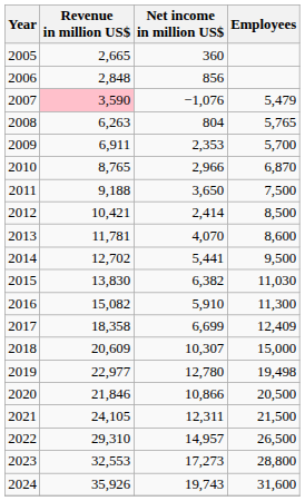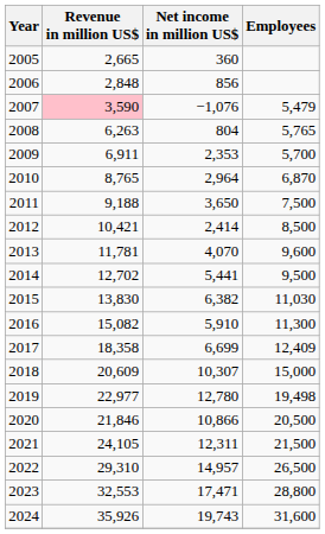 <table class="wikitable float-left" style="text-align: right;">
 <tr>
 <th>Year</th>
 <th>Revenue<br>in million US$</th>
 <th>Net income<br>in million US$</th>
 <th>Employees</th>
 </tr>
 <tr>
 <td>2005</td>
 <td>2,665</td>
 <td>360</td>
 <td></td>
 </tr>
 <tr>
 <td>2006</td>
 <td>2,848</td>
 <td>856</td>
 <td></td>
 </tr>
 <tr>
 <td>2007</td>
 <td style="background: pink;">3,590</td>
 <td>−1,076</td>
 <td>5,479</td>
 </tr>
 <tr>
 <td>2008</td>
 <td>6,263</td>
 <td>804</td>
 <td>5,765</td>
 </tr>
 <tr>
 <td>2009</td>
 <td>6,911</td>
 <td>2,353</td>
 <td>5,700</td>
 </tr>
 <tr>
 <td>2010</td>
 <td>8,765</td>
-<td>2,966</td>
+<td>2,964</td>
 <td>6,870</td>
 </tr>
 <tr>
 <td>2011</td>
 <td>9,188</td>
 <td>3,650</td>
 <td>7,500</td>
 </tr>
 <tr>
 <td>2012</td>
 <td>10,421</td>
 <td>2,414</td>
 <td>8,500</td>
 </tr>
 <tr>
 <td>2013</td>
 <td>11,781</td>
 <td>4,070</td>
-<td>8,600</td>
+<td>9,600</td>
 </tr>
 <tr>
 <td>2014</td>
 <td>12,702</td>
 <td>5,441</td>
 <td>9,500</td>
 </tr>
 <tr>
 <td>2015</td>
 <td>13,830</td>
 <td>6,382</td>
 <td>11,030</td>
 </tr>
 <tr>
 <td>2016</td>
 <td>15,082</td>
 <td>5,910</td>
 <td>11,300</td>
 </tr>
 <tr>
 <td>2017</td>
 <td>18,358</td>
 <td>6,699</td>
 <td>12,409</td>
 </tr>
 <tr>
 <td>2018</td>
 <td>20,609</td>
 <td>10,307</td>
 <td>15,000</td>
 </tr>
 <tr>
 <td>2019</td>
 <td>22,977</td>
 <td>12,780</td>
 <td>19,498</td>
 </tr>
 <tr>
 <td>2020</td>
 <td>21,846</td>
 <td>10,866</td>
 <td>20,500</td>
 </tr>
 <tr>
 <td>2021</td>
 <td>24,105</td>
 <td>12,311</td>
 <td>21,500</td>
 </tr>
 <tr>
 <td>2022</td>
 <td>29,310</td>
 <td>14,957</td>
 <td>26,500</td>
 </tr>
 <tr>
 <td>2023</td>
 <td>32,553</td>
-<td>17,273</td>
+<td>17,471</td>
 <td>28,800</td>
 </tr>
 <tr>
 <td>2024</td>
 <td>35,926</td>
 <td>19,743</td>
 <td>31,600</td>
 </tr>
 <tr>
 </tr>
 </table>
